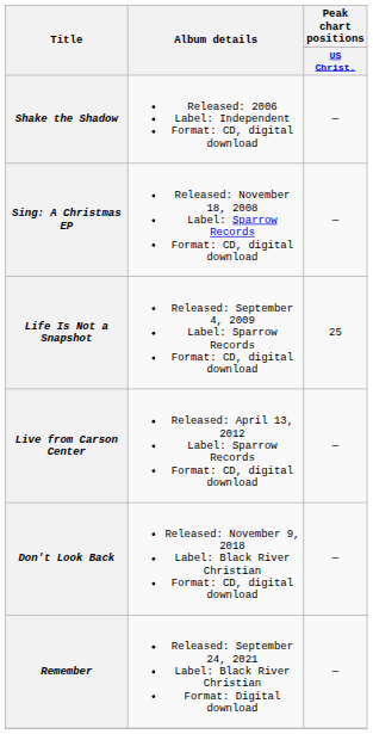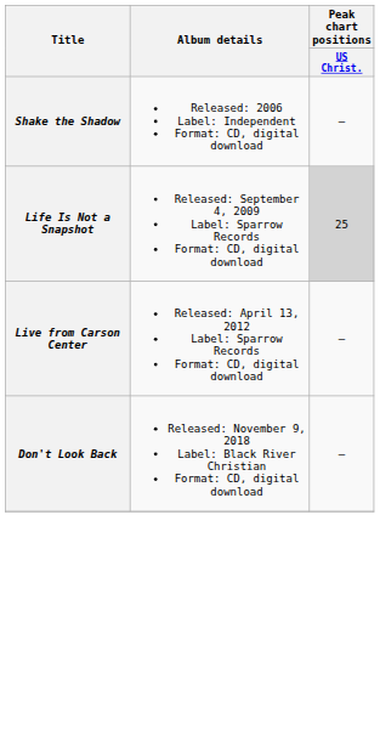 <table class="wikitable plainrowheaders" style="text-align:center;">
 <tr>
 <th scope="col" rowspan="2" style="width:11em;">Title</th>
 <th scope="col" rowspan="2" style="width:16em;">Album details</th>
 <th scope="col">Peak chart positions</th>
 </tr>
 <tr>
 <th style="width:3em; font-size:90%"><a href='#'>US<br>Christ.</a><br></th>
 </tr>
 <tr>
 <th scope="row"><em>Shake the Shadow</em></th>
 <td><br><ul><li>Released: 2006</li><li>Label: Independent</li><li>Format: CD, digital download</li></ul></td>
 <td>—</td>
 </tr>
 <tr>
-<th scope="row"><em>Sing: A Christmas EP</em></th>
-<td><br><ul><li>Released: November 18, 2008</li><li>Label: <a href='#'>Sparrow Records</a></li><li>Format: CD, digital download</li></ul></td>
-<td>—</td>
-</tr>
-<tr>
 <th scope="row"><em>Life Is Not a Snapshot</em></th>
 <td><br><ul><li>Released: September 4, 2009</li><li>Label: Sparrow Records</li><li>Format: CD, digital download</li></ul></td>
-<td>25</td>
+<td style="background: lightgrey;">25</td>
 </tr>
 <tr>
 <th scope="row"><em>Live from Carson Center</em></th>
 <td><br><ul><li>Released: April 13, 2012</li><li>Label: Sparrow Records</li><li>Format: CD, digital download</li></ul></td>
 <td>—</td>
 </tr>
 <tr>
 <th scope="row"><em>Don't Look Back</em></th>
 <td><br><ul><li>Released: November 9, 2018</li><li>Label: Black River Christian</li><li>Format: CD, digital download</li></ul></td>
 <td>—</td>
 </tr>
 <tr>
-<th scope="row"><em>Remember</em></th>
-<td><br><ul><li>Released: September 24, 2021</li><li>Label: Black River Christian</li><li>Format: Digital download</li></ul></td>
-<td>—</td>
-</tr>
-<tr>
 </tr>
 </table>
